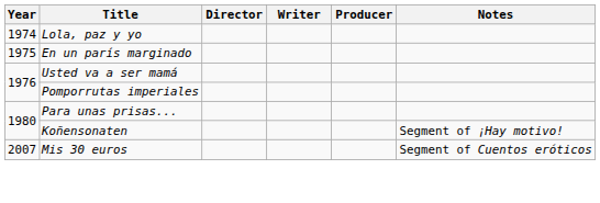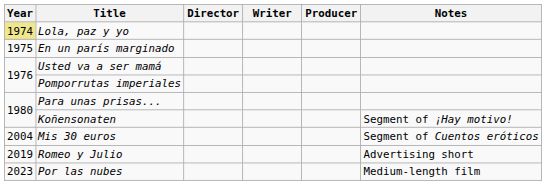 <table class="wikitable ">
 <tr>
 <th>Year</th>
 <th>Title</th>
 <th width="65">Director</th>
 <th width="65">Writer</th>
 <th width="65">Producer</th>
 <th>Notes</th>
 </tr>
 <tr>
-<td>1974</td>
+<td style="background: khaki;">1974</td>
 <td><em>Lola, paz y yo</em></td>
 <td></td>
 <td></td>
 <td></td>
 <td></td>
 </tr>
 <tr>
 <td>1975</td>
 <td><em>En un parís marginado</em></td>
 <td></td>
 <td></td>
 <td></td>
 <td></td>
 </tr>
 <tr>
 <td rowspan="2">1976</td>
 <td><em>Usted va a ser mamá</em></td>
 <td></td>
 <td></td>
 <td></td>
 <td></td>
 </tr>
 <tr>
 <td><em>Pomporrutas imperiales</em></td>
 <td></td>
 <td></td>
 <td></td>
 <td></td>
 </tr>
 <tr>
 <td rowspan=2>1980</td>
 <td><em>Para unas prisas...</em></td>
 <td></td>
 <td></td>
 <td></td>
 <td></td>
 </tr>
 <tr>
 <td><em>Koñensonaten</em></td>
 <td></td>
 <td></td>
 <td></td>
 <td>Segment of <em>¡Hay motivo!</em></td>
 </tr>
 <tr>
-<td>2007</td>
+<td>2004</td>
 <td><em>Mis 30 euros</em></td>
 <td></td>
 <td></td>
 <td></td>
 <td>Segment of <em>Cuentos eróticos</em></td>
 </tr>
+<tr>
+<td>2019</td>
+<td><em>Romeo y Julio</em></td>
+<td></td>
+<td></td>
+<td></td>
+<td>Advertising short</td>
+</tr>
+<tr>
+<td>2023</td>
+<td><em>Por las nubes</em></td>
+<td></td>
+<td></td>
+<td></td>
+<td>Medium-length film</td>
+</tr>
 </table>
